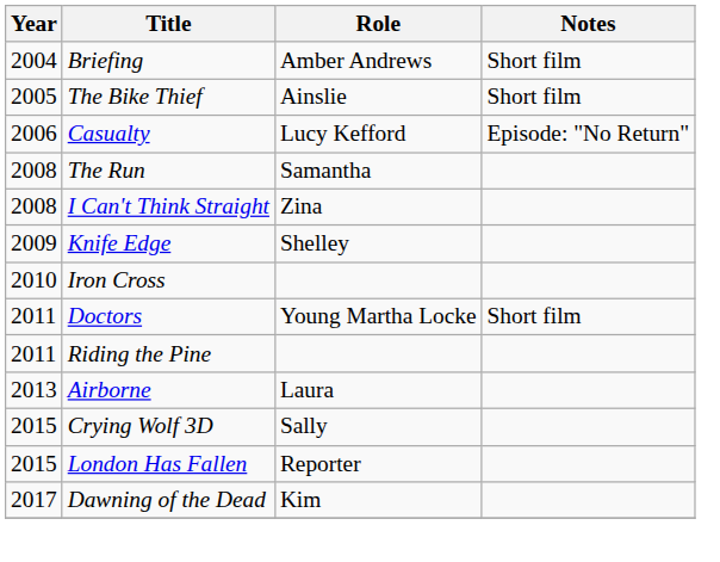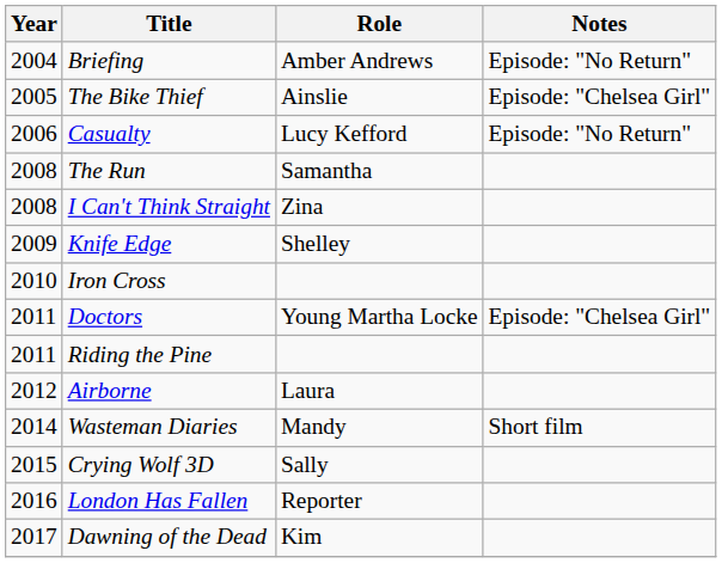 <table class="wikitable sortable">
 <tr>
 <th>Year</th>
 <th>Title</th>
 <th>Role</th>
 <th class="unsortable">Notes</th>
 </tr>
 <tr>
 <td>2004</td>
 <td><em>Briefing</em></td>
 <td>Amber Andrews</td>
-<td>Short film</td>
+<td>Episode: "No Return"</td>
 </tr>
 <tr>
 <td>2005</td>
 <td><em>The Bike Thief</em></td>
 <td>Ainslie</td>
-<td>Short film</td>
+<td>Episode: "Chelsea Girl"</td>
 </tr>
 <tr>
 <td>2006</td>
 <td><em><a href='#'>Casualty</a></em></td>
 <td>Lucy Kefford</td>
 <td>Episode: "No Return"</td>
 </tr>
 <tr>
 <td>2008</td>
 <td><em>The Run</em></td>
 <td>Samantha</td>
 <td></td>
 </tr>
 <tr>
 <td>2008</td>
 <td><em><a href='#'>I Can't Think Straight</a></em></td>
 <td>Zina</td>
 <td></td>
 </tr>
 <tr>
 <td>2009</td>
 <td><em><a href='#'>Knife Edge</a></em></td>
 <td>Shelley</td>
 <td></td>
 </tr>
 <tr>
 <td>2010</td>
 <td><em>Iron Cross</em></td>
 <td></td>
 <td></td>
 </tr>
 <tr>
 <td>2011</td>
 <td><em><a href='#'>Doctors</a></em></td>
 <td>Young Martha Locke</td>
-<td>Short film</td>
+<td>Episode: "Chelsea Girl"</td>
 </tr>
 <tr>
 <td>2011</td>
 <td><em>Riding the Pine</em></td>
 <td></td>
 <td></td>
 </tr>
 <tr>
-<td>2013</td>
+<td>2012</td>
 <td><em><a href='#'>Airborne</a></em></td>
 <td>Laura</td>
 <td></td>
+</tr>
+<tr>
+<td>2014</td>
+<td><em>Wasteman Diaries</em></td>
+<td>Mandy</td>
+<td>Short film</td>
 </tr>
 <tr>
 <td>2015</td>
 <td><em>Crying Wolf 3D</em></td>
 <td>Sally</td>
 <td></td>
 </tr>
 <tr>
-<td>2015</td>
+<td>2016</td>
 <td><em><a href='#'>London Has Fallen</a></em></td>
 <td>Reporter</td>
 <td></td>
 </tr>
 <tr>
 <td>2017</td>
 <td><em>Dawning of the Dead</em></td>
 <td>Kim</td>
 <td></td>
 </tr>
 <tr>
 </tr>
 </table>
